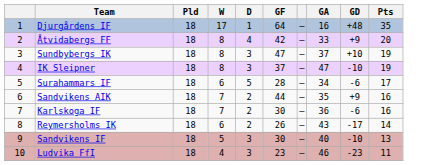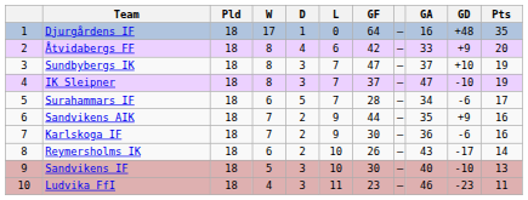 <table class="wikitable" style="text-align: center;">
 <tr>
 <th style="width: 40px;"></th>
 <th style="width: 200px;">Team</th>
 <th style="width: 45px;">Pld</th>
 <th style="width: 35px;">W</th>
 <th style="width: 35px;">D</th>
+<th style="width: 35px;">L</th>
 <th style="width: 45px;">GF</th>
 <th></th>
 <th style="width: 45px;">GA</th>
 <th style="width: 35px;">GD</th>
 <th style="width: 45px;">Pts</th>
 </tr>
 <tr style="background: #b0c4de">
 <td>1</td>
 <td style="text-align: left;"><a href='#'>Djurgårdens IF</a></td>
 <td>18</td>
 <td>17</td>
 <td>1</td>
+<td>0</td>
 <td>64</td>
 <td>–</td>
 <td>16</td>
 <td>+48</td>
 <td>35</td>
 </tr>
 <tr style="background: #ecd1ff">
 <td>2</td>
 <td style="text-align: left;"><a href='#'>Åtvidabergs FF</a></td>
 <td>18</td>
 <td>8</td>
 <td>4</td>
+<td>6</td>
 <td>42</td>
 <td>–</td>
 <td>33</td>
 <td>+9</td>
 <td>20</td>
 </tr>
 <tr>
 <td>3</td>
 <td style="text-align: left;"><a href='#'>Sundbybergs IK</a></td>
 <td>18</td>
 <td>8</td>
 <td>3</td>
+<td>7</td>
 <td>47</td>
 <td>–</td>
 <td>37</td>
 <td>+10</td>
 <td>19</td>
 </tr>
 <tr style="background: #ecd1ff">
 <td>4</td>
 <td style="text-align: left;"><a href='#'>IK Sleipner</a></td>
 <td>18</td>
 <td>8</td>
 <td>3</td>
+<td>7</td>
 <td>37</td>
 <td>–</td>
 <td>47</td>
 <td>-10</td>
 <td>19</td>
 </tr>
 <tr>
 <td>5</td>
 <td style="text-align: left;"><a href='#'>Surahammars IF</a></td>
 <td>18</td>
 <td>6</td>
 <td>5</td>
+<td>7</td>
 <td>28</td>
 <td>–</td>
 <td>34</td>
 <td>-6</td>
 <td>17</td>
 </tr>
 <tr>
 <td>6</td>
 <td style="text-align: left;"><a href='#'>Sandvikens AIK</a></td>
 <td>18</td>
 <td>7</td>
 <td>2</td>
+<td>9</td>
 <td>44</td>
 <td>–</td>
 <td>35</td>
 <td>+9</td>
 <td>16</td>
 </tr>
 <tr>
 <td>7</td>
 <td style="text-align: left;"><a href='#'>Karlskoga IF</a></td>
 <td>18</td>
 <td>7</td>
 <td>2</td>
+<td>9</td>
 <td>30</td>
 <td>–</td>
 <td>36</td>
 <td>-6</td>
 <td>16</td>
 </tr>
 <tr>
 <td>8</td>
 <td style="text-align: left;"><a href='#'>Reymersholms IK</a></td>
 <td>18</td>
 <td>6</td>
 <td>2</td>
+<td>10</td>
 <td>26</td>
 <td>–</td>
 <td>43</td>
 <td>-17</td>
 <td>14</td>
 </tr>
 <tr style="background: #deb0b0">
 <td>9</td>
 <td style="text-align: left;"><a href='#'>Sandvikens IF</a></td>
 <td>18</td>
 <td>5</td>
 <td>3</td>
+<td>10</td>
 <td>30</td>
 <td>–</td>
 <td>40</td>
 <td>-10</td>
 <td>13</td>
 </tr>
 <tr style="background: #deb0b0">
 <td>10</td>
 <td style="text-align: left;"><a href='#'>Ludvika FfI</a></td>
 <td>18</td>
 <td>4</td>
 <td>3</td>
+<td>11</td>
 <td>23</td>
 <td>–</td>
 <td>46</td>
 <td>-23</td>
 <td>11</td>
 </tr>
 </table>
